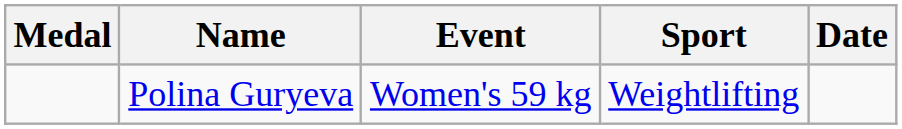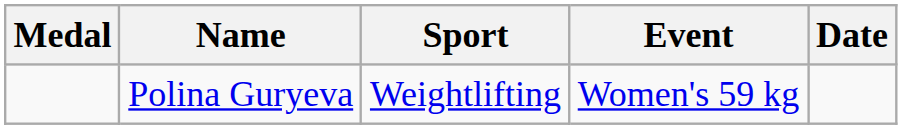 <table class="wikitable sortable" style="font-size: 95%;">
 <tr>
 <th>Medal</th>
 <th>Name</th>
+<th>Sport</th>
 <th>Event</th>
-<th>Sport</th>
 <th>Date</th>
 </tr>
 <tr>
 <td></td>
 <td><a href='#'>Polina Guryeva</a></td>
+<td><a href='#'>Weightlifting</a></td>
 <td><a href='#'>Women's 59 kg</a></td>
-<td><a href='#'>Weightlifting</a></td>
 <td></td>
 </tr>
 </table>
